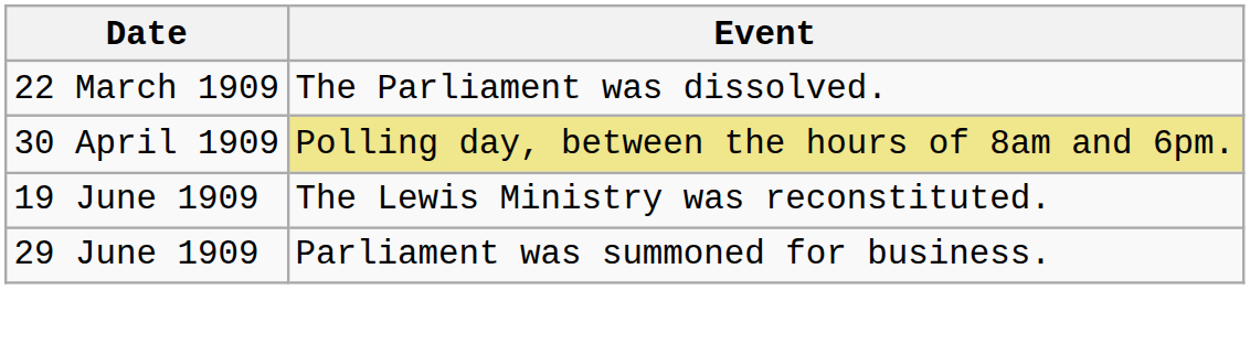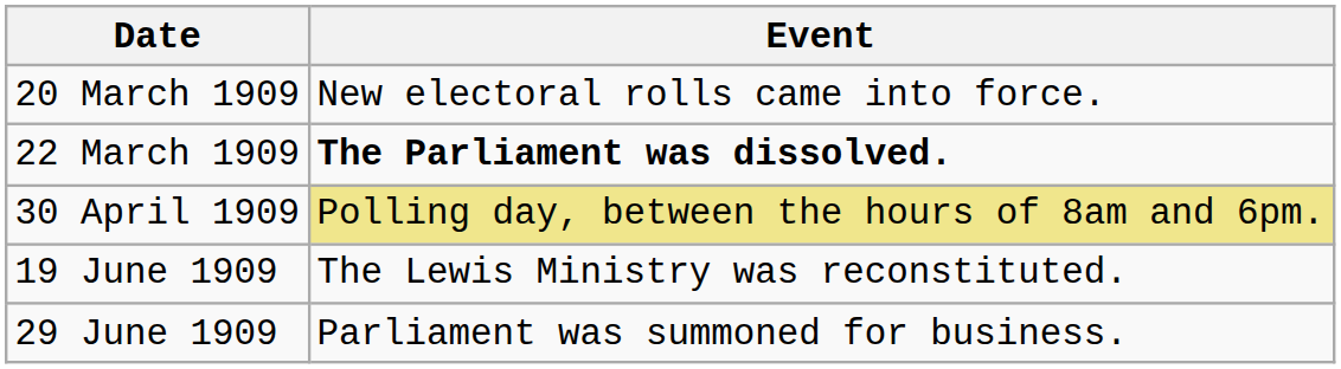 <table class="wikitable">
 <tr>
 <th>Date</th>
 <th>Event</th>
 </tr>
 <tr>
+<td>20 March 1909</td>
+<td>New electoral rolls came into force.</td>
+</tr>
+<tr>
 <td>22 March 1909</td>
-<td>The Parliament was dissolved.</td>
+<td><strong>The Parliament was dissolved.</strong></td>
 </tr>
 <tr>
 <td>30 April 1909</td>
 <td style="background: khaki;">Polling day, between the hours of 8am and 6pm.</td>
 </tr>
 <tr>
 <td>19 June 1909</td>
 <td>The Lewis Ministry was reconstituted.</td>
 </tr>
 <tr>
 <td>29 June 1909</td>
 <td>Parliament was summoned for business.</td>
 </tr>
 </table>
